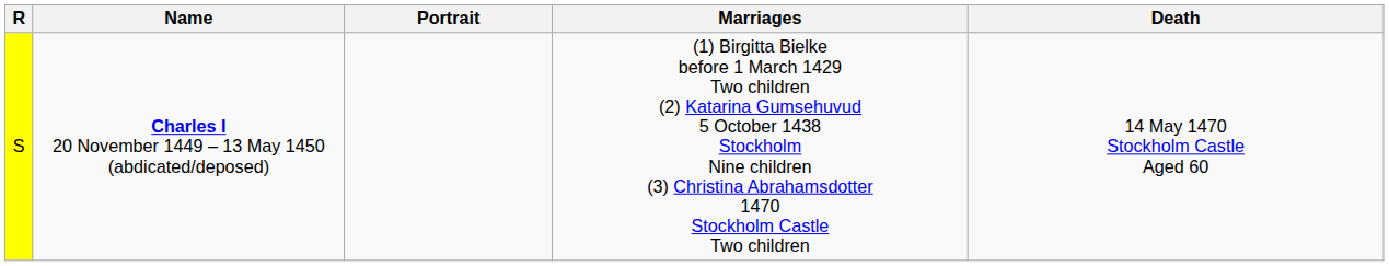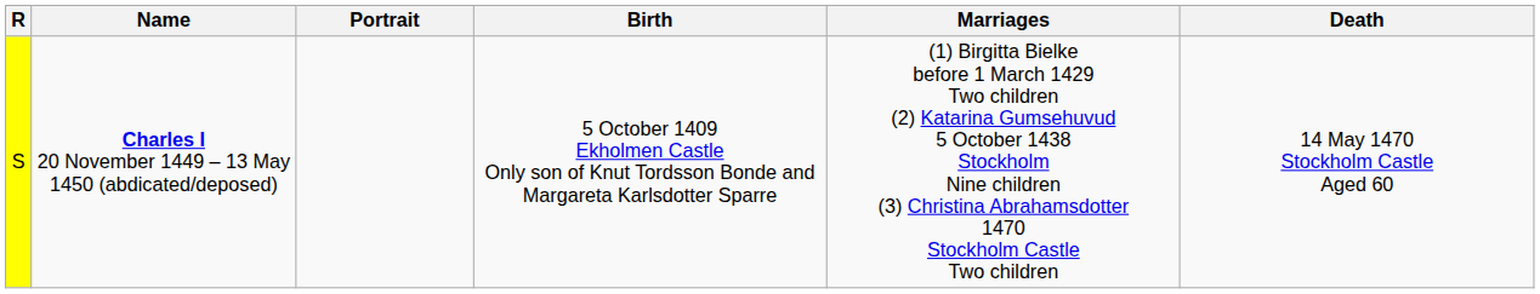 <table style="text-align:center" class="wikitable">
 <tr>
 <th width=1%>R</th>
 <th width=15%>Name</th>
 <th width=10%>Portrait</th>
+<th width=20%>Birth</th>
 <th width=20%>Marriages</th>
 <th width=20%>Death</th>
 </tr>
 <tr>
 <td style="background-color:#FF0; text-align:center">S</td>
 <td><strong><a href='#'>Charles I</a></strong><br>20 November 1449 – 13 May 1450 (abdicated/deposed)<br></td>
 <td></td>
+<td>5 October 1409<br><a href='#'>Ekholmen Castle</a><br>Only son of Knut Tordsson Bonde and Margareta Karlsdotter Sparre</td>
 <td>(1) Birgitta Bielke<br>before 1 March 1429<br>Two children<br>(2) <a href='#'>Katarina Gumsehuvud</a><br>5 October 1438<br><a href='#'>Stockholm</a><br>Nine children<br>(3) <a href='#'>Christina Abrahamsdotter</a><br> 1470<br><a href='#'>Stockholm Castle</a><br>Two children</td>
 <td>14 May 1470<br><a href='#'>Stockholm Castle</a><br>Aged 60</td>
 </tr>
 </table>
